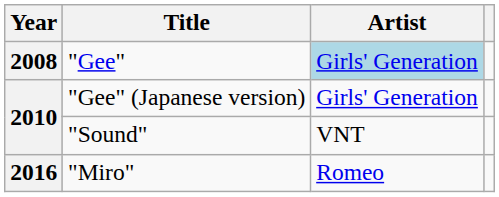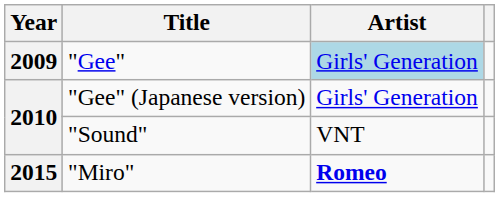 <table class="wikitable sortable plainrowheaders">
 <tr>
 <th scope="col">Year</th>
 <th scope="col">Title</th>
 <th scope="col">Artist</th>
 <th scope="col" class="unsortable"></th>
 </tr>
 <tr>
-<th scope="row">2008</th>
+<th scope="row">2009</th>
 <td>"<a href='#'>Gee</a>"</td>
 <td style="background: lightblue;"><a href='#'>Girls' Generation</a></td>
 <td style="text-align:center"></td>
 </tr>
 <tr>
 <th scope="row" rowspan="2">2010</th>
 <td>"Gee" (Japanese version)</td>
 <td><a href='#'>Girls' Generation</a></td>
 <td style="text-align:center"></td>
 </tr>
 <tr>
 <td>"Sound"</td>
 <td>VNT</td>
 <td style="text-align:center"></td>
 </tr>
 <tr>
-<th scope="row">2016</th>
+<th scope="row">2015</th>
 <td>"Miro"</td>
-<td><a href='#'>Romeo</a></td>
+<td><strong><a href='#'>Romeo</a></strong></td>
 <td style="text-align:center"></td>
 </tr>
 </table>
